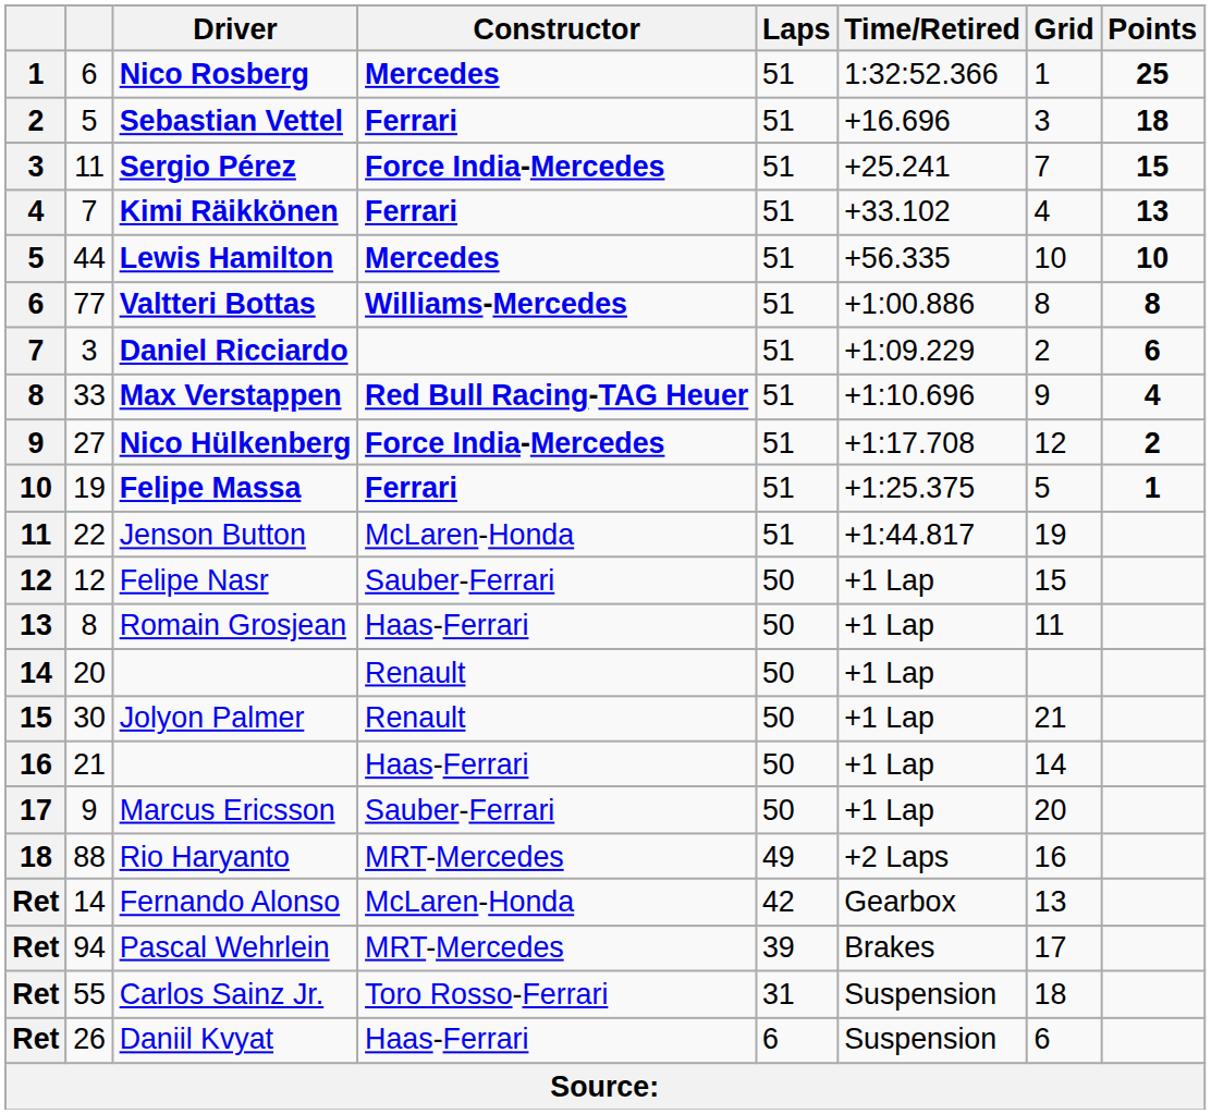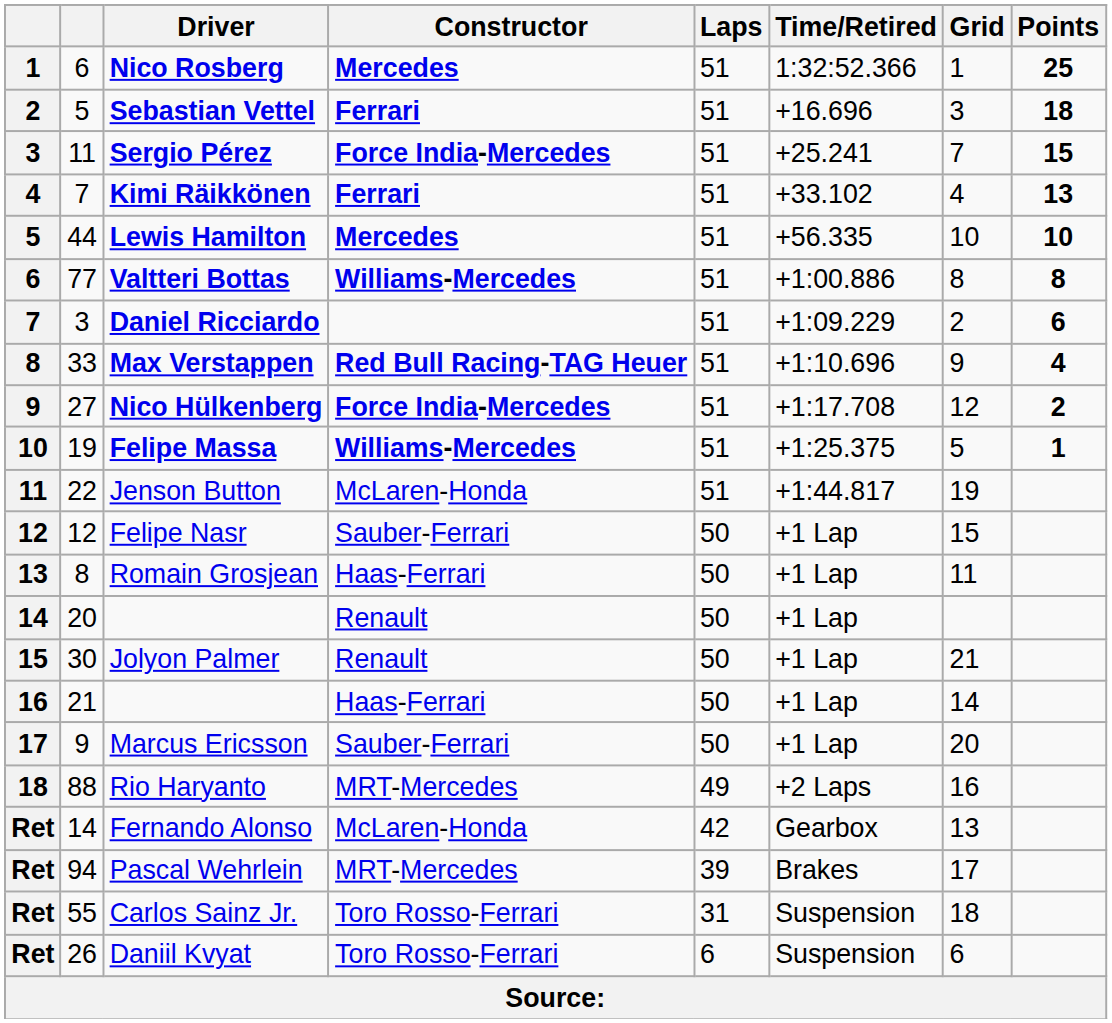 <table class="wikitable" style="font-size: 85%;">
 <tr>
 <th></th>
 <th></th>
 <th>Driver</th>
 <th>Constructor</th>
 <th>Laps</th>
 <th>Time/Retired</th>
 <th>Grid</th>
 <th>Points</th>
 </tr>
 <tr>
 <th>1</th>
 <td align="center">6</td>
 <td><strong> <a href='#'>Nico Rosberg</a></strong></td>
 <td><strong><a href='#'>Mercedes</a></strong></td>
 <td>51</td>
 <td>1:32:52.366</td>
 <td>1</td>
 <td align="center"><strong>25</strong></td>
 </tr>
 <tr>
 <th>2</th>
 <td align="center">5</td>
 <td><strong> <a href='#'>Sebastian Vettel</a></strong></td>
 <td><strong><a href='#'>Ferrari</a></strong></td>
 <td>51</td>
 <td>+16.696</td>
 <td>3</td>
 <td align="center"><strong>18</strong></td>
 </tr>
 <tr>
 <th>3</th>
 <td align="center">11</td>
 <td><strong> <a href='#'>Sergio Pérez</a></strong></td>
 <td><strong><a href='#'>Force India</a>-<a href='#'>Mercedes</a></strong></td>
 <td>51</td>
 <td>+25.241</td>
 <td>7</td>
 <td align="center"><strong>15</strong></td>
 </tr>
 <tr>
 <th>4</th>
 <td align="center">7</td>
 <td><strong> <a href='#'>Kimi Räikkönen</a></strong></td>
 <td><strong><a href='#'>Ferrari</a></strong></td>
 <td>51</td>
 <td>+33.102</td>
 <td>4</td>
 <td align="center"><strong>13</strong></td>
 </tr>
 <tr>
 <th>5</th>
 <td align="center">44</td>
 <td><strong> <a href='#'>Lewis Hamilton</a></strong></td>
 <td><strong><a href='#'>Mercedes</a></strong></td>
 <td>51</td>
 <td>+56.335</td>
 <td>10</td>
 <td align="center"><strong>10</strong></td>
 </tr>
 <tr>
 <th>6</th>
 <td align="center">77</td>
 <td><strong> <a href='#'>Valtteri Bottas</a></strong></td>
 <td><strong><a href='#'>Williams</a>-<a href='#'>Mercedes</a></strong></td>
 <td>51</td>
 <td>+1:00.886</td>
 <td>8</td>
 <td align="center"><strong>8</strong></td>
 </tr>
 <tr>
 <th>7</th>
 <td align="center">3</td>
 <td><strong> <a href='#'>Daniel Ricciardo</a></strong></td>
 <td></td>
 <td>51</td>
 <td>+1:09.229</td>
 <td>2</td>
 <td align="center"><strong>6</strong></td>
 </tr>
 <tr>
 <th>8</th>
 <td align="center">33</td>
 <td><strong> <a href='#'>Max Verstappen</a></strong></td>
 <td><strong><a href='#'>Red Bull Racing</a>-<a href='#'>TAG Heuer</a></strong></td>
 <td>51</td>
 <td>+1:10.696</td>
 <td>9</td>
 <td align="center"><strong>4</strong></td>
 </tr>
 <tr>
 <th>9</th>
 <td align="center">27</td>
 <td><strong> <a href='#'>Nico Hülkenberg</a></strong></td>
 <td><strong><a href='#'>Force India</a>-<a href='#'>Mercedes</a></strong></td>
 <td>51</td>
 <td>+1:17.708</td>
 <td>12</td>
 <td align="center"><strong>2</strong></td>
 </tr>
 <tr>
 <th>10</th>
 <td align="center">19</td>
 <td><strong> <a href='#'>Felipe Massa</a></strong></td>
-<td><strong><a href='#'>Ferrari</a></strong></td>
+<td><strong><a href='#'>Williams</a>-<a href='#'>Mercedes</a></strong></td>
 <td>51</td>
 <td>+1:25.375</td>
 <td>5</td>
 <td align="center"><strong>1</strong></td>
 </tr>
 <tr>
 <th>11</th>
 <td align="center">22</td>
 <td> <a href='#'>Jenson Button</a></td>
 <td><a href='#'>McLaren</a>-<a href='#'>Honda</a></td>
 <td>51</td>
 <td>+1:44.817</td>
 <td>19</td>
 <td></td>
 </tr>
 <tr>
 <th>12</th>
 <td align="center">12</td>
 <td> <a href='#'>Felipe Nasr</a></td>
 <td><a href='#'>Sauber</a>-<a href='#'>Ferrari</a></td>
 <td>50</td>
 <td>+1 Lap</td>
 <td>15</td>
 <td></td>
 </tr>
 <tr>
 <th>13</th>
 <td align="center">8</td>
 <td> <a href='#'>Romain Grosjean</a></td>
 <td><a href='#'>Haas</a>-<a href='#'>Ferrari</a></td>
 <td>50</td>
 <td>+1 Lap</td>
 <td>11</td>
 <td></td>
 </tr>
 <tr>
 <th>14</th>
 <td align="center">20</td>
 <td></td>
 <td><a href='#'>Renault</a></td>
 <td>50</td>
 <td>+1 Lap</td>
 <td></td>
 <td></td>
 </tr>
 <tr>
 <th>15</th>
 <td align="center">30</td>
 <td> <a href='#'>Jolyon Palmer</a></td>
 <td><a href='#'>Renault</a></td>
 <td>50</td>
 <td>+1 Lap</td>
 <td>21</td>
 <td></td>
 </tr>
 <tr>
 <th>16</th>
 <td align="center">21</td>
 <td></td>
 <td><a href='#'>Haas</a>-<a href='#'>Ferrari</a></td>
 <td>50</td>
 <td>+1 Lap</td>
 <td>14</td>
 <td></td>
 </tr>
 <tr>
 <th>17</th>
 <td align="center">9</td>
 <td> <a href='#'>Marcus Ericsson</a></td>
 <td><a href='#'>Sauber</a>-<a href='#'>Ferrari</a></td>
 <td>50</td>
 <td>+1 Lap</td>
 <td>20</td>
 <td></td>
 </tr>
 <tr>
 <th>18</th>
 <td align="center">88</td>
 <td> <a href='#'>Rio Haryanto</a></td>
 <td><a href='#'>MRT</a>-<a href='#'>Mercedes</a></td>
 <td>49</td>
 <td>+2 Laps</td>
 <td>16</td>
 <td></td>
 </tr>
 <tr>
 <th>Ret</th>
 <td align="center">14</td>
 <td> <a href='#'>Fernando Alonso</a></td>
 <td><a href='#'>McLaren</a>-<a href='#'>Honda</a></td>
 <td>42</td>
 <td>Gearbox</td>
 <td>13</td>
 <td></td>
 </tr>
 <tr>
 <th>Ret</th>
 <td align="center">94</td>
 <td> <a href='#'>Pascal Wehrlein</a></td>
 <td><a href='#'>MRT</a>-<a href='#'>Mercedes</a></td>
 <td>39</td>
 <td>Brakes</td>
 <td>17</td>
 <td></td>
 </tr>
 <tr>
 <th>Ret</th>
 <td align="center">55</td>
 <td> <a href='#'>Carlos Sainz Jr.</a></td>
 <td><a href='#'>Toro Rosso</a>-<a href='#'>Ferrari</a></td>
 <td>31</td>
 <td>Suspension</td>
 <td>18</td>
 <td></td>
 </tr>
 <tr>
 <th>Ret</th>
 <td align="center">26</td>
 <td> <a href='#'>Daniil Kvyat</a></td>
-<td><a href='#'>Haas</a>-<a href='#'>Ferrari</a></td>
+<td><a href='#'>Toro Rosso</a>-<a href='#'>Ferrari</a></td>
 <td>6</td>
 <td>Suspension</td>
 <td>6</td>
 <td></td>
 </tr>
 <tr>
 <th colspan=8>Source:</th>
 </tr>
 <tr>
 </tr>
 </table>
